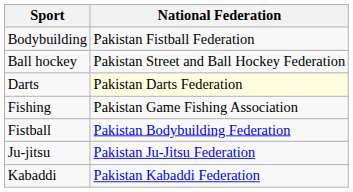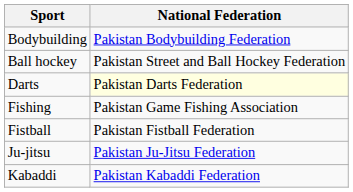 <table class="wikitable">
 <tr>
 <th>Sport</th>
 <th>National Federation</th>
 </tr>
 <tr>
 <td>Bodybuilding</td>
-<td>Pakistan Fistball Federation</td>
+<td><a href='#'>Pakistan Bodybuilding Federation</a></td>
 </tr>
 <tr>
 <td>Ball hockey</td>
 <td>Pakistan Street and Ball Hockey Federation</td>
 </tr>
 <tr>
 <td>Darts</td>
 <td style="background: lightyellow;">Pakistan Darts Federation</td>
 </tr>
 <tr>
 <td>Fishing</td>
 <td>Pakistan Game Fishing Association</td>
 </tr>
 <tr>
 <td>Fistball</td>
-<td><a href='#'>Pakistan Bodybuilding Federation</a></td>
+<td>Pakistan Fistball Federation</td>
 </tr>
 <tr>
 <td>Ju-jitsu</td>
 <td><a href='#'>Pakistan Ju-Jitsu Federation</a></td>
 </tr>
 <tr>
 <td>Kabaddi</td>
 <td><a href='#'>Pakistan Kabaddi Federation</a></td>
 </tr>
 </table>
